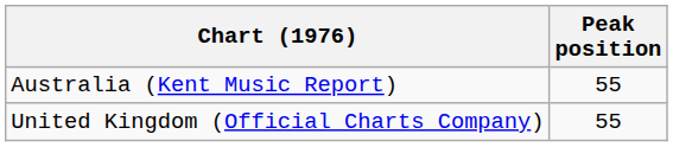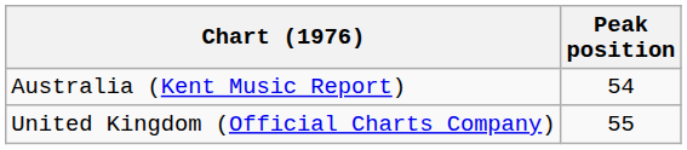 <table class="wikitable">
 <tr>
 <th>Chart (1976)</th>
 <th>Peak<br> position</th>
 </tr>
 <tr>
 <td>Australia (<a href='#'>Kent Music Report</a>)</td>
-<td align="center">55</td>
+<td align="center">54</td>
 </tr>
 <tr>
 <td>United Kingdom (<a href='#'>Official Charts Company</a>)</td>
 <td align="center">55</td>
 </tr>
 </table>
